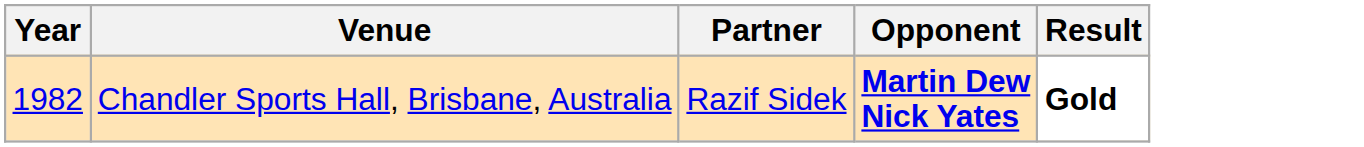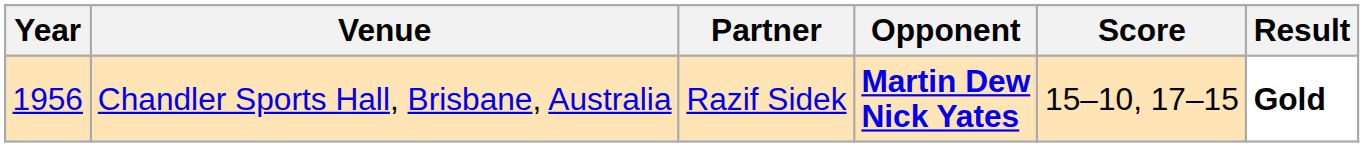 <table class="sortable wikitable" style="font-size: 90%;">
 <tr>
 <th>Year</th>
 <th>Venue</th>
 <th>Partner</th>
 <th>Opponent</th>
+<th>Score</th>
 <th>Result</th>
 </tr>
 <tr style="background:#FFE4B5">
-<td align="center"><a href='#'>1982</a></td>
+<td align="center"><a href='#'>1956</a></td>
 <td align="left"><a href='#'>Chandler Sports Hall</a>, <a href='#'>Brisbane</a>, <a href='#'>Australia</a></td>
 <td align="left"> <a href='#'>Razif Sidek</a></td>
 <td align="left"><strong> <a href='#'>Martin Dew</a> <br> <a href='#'>Nick Yates</a></strong></td>
+<td align="left">15–10, 17–15</td>
 <td style="text-align:left; background:white"> <strong>Gold</strong></td>
 </tr>
 </table>
